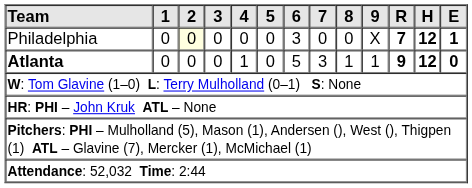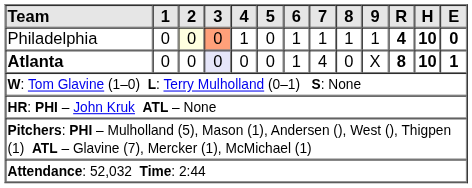 <table border=1 cellspacing=0 width=450 style="margin-left:3em;">
 <tr style="text-align:center; background-color:#e6e6e6;">
 <th align=left width=28%>Team</th>
 <th width=5%>1</th>
 <th width=5%>2</th>
 <th width=5%>3</th>
 <th width=5%>4</th>
 <th width=5%>5</th>
 <th width=5%>6</th>
 <th width=5%>7</th>
 <th width=5%>8</th>
 <th width=5%>9</th>
 <th width=5%>R</th>
 <th width=5%>H</th>
 <th width=5%>E</th>
 </tr>
 <tr style="text-align:center;">
 <td align=left>Philadelphia</td>
 <td>0</td>
 <td style="background: lightyellow;">0</td>
+<td style="background: lightsalmon;">0</td>
+<td>1</td>
 <td>0</td>
-<td>0</td>
-<td>0</td>
-<td>3</td>
-<td>0</td>
-<td>0</td>
-<td>X</td>
-<td><strong>7</strong></td>
-<td><strong>12</strong></td>
-<td><strong>1</strong></td>
+<td>1</td>
+<td>1</td>
+<td>1</td>
+<td>1</td>
+<td><strong>4</strong></td>
+<td><strong>10</strong></td>
+<td><strong>0</strong></td>
 </tr>
 <tr style="text-align:center;">
 <td align=left><strong>Atlanta</strong></td>
 <td>0</td>
 <td>0</td>
+<td style="background: lavender;">0</td>
+<td>0</td>
 <td>0</td>
 <td>1</td>
+<td>4</td>
 <td>0</td>
-<td>5</td>
-<td>3</td>
-<td>1</td>
-<td>1</td>
-<td><strong>9</strong></td>
-<td><strong>12</strong></td>
-<td><strong>0</strong></td>
+<td>X</td>
+<td><strong>8</strong></td>
+<td><strong>10</strong></td>
+<td><strong>1</strong></td>
 </tr>
 <tr style="text-align:left;">
 <td colspan=13><small><strong>W</strong>: <a href='#'>Tom Glavine</a> (1–0)  <strong>L</strong>: <a href='#'>Terry Mulholland</a> (0–1)   <strong>S</strong>: None</small></td>
 </tr>
 <tr style="text-align:left;">
 <td colspan=13><small><strong>HR</strong>: <strong>PHI</strong> – <a href='#'>John Kruk</a>  <strong>ATL</strong> – None</small></td>
 </tr>
 <tr style="text-align:left;">
 <td colspan=13><small><strong>Pitchers</strong>: <strong>PHI</strong> – Mulholland (5), Mason (1), Andersen (), West (), Thigpen (1)  <strong>ATL</strong> – Glavine (7), Mercker (1), McMichael (1)</small></td>
 </tr>
 <tr style="text-align:left;">
 <td colspan=13><small><strong>Attendance</strong>: 52,032  <strong>Time</strong>: 2:44</small></td>
 </tr>
 </table>
